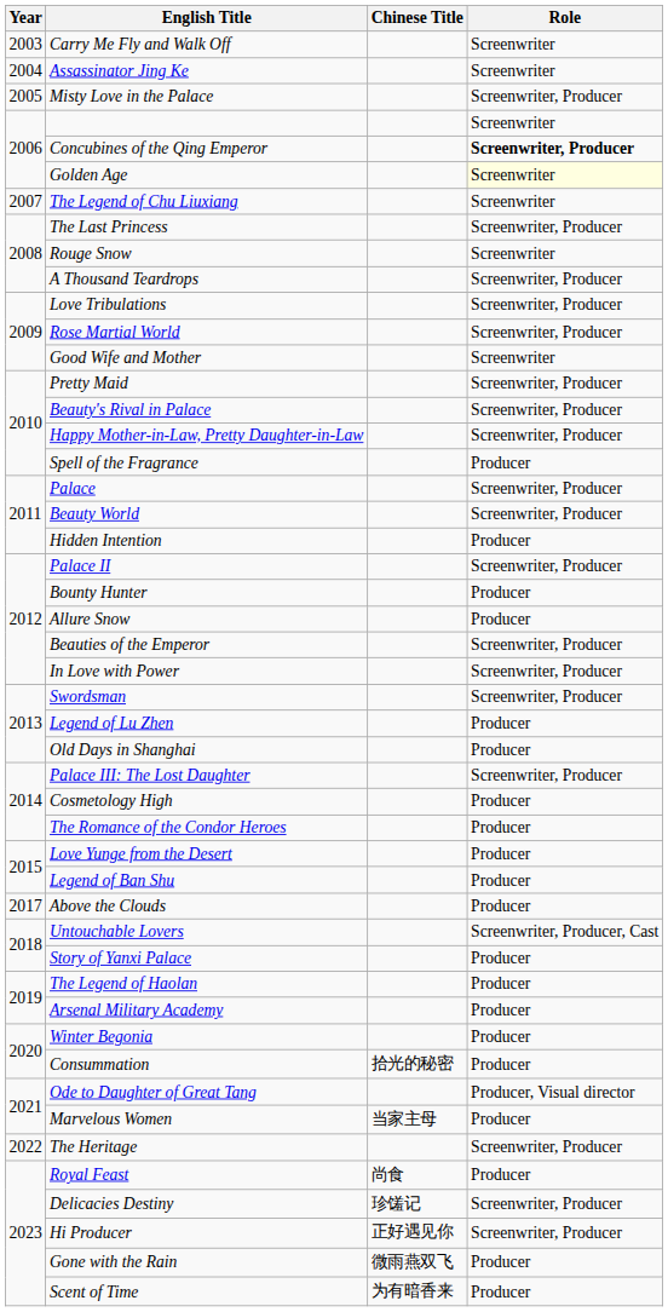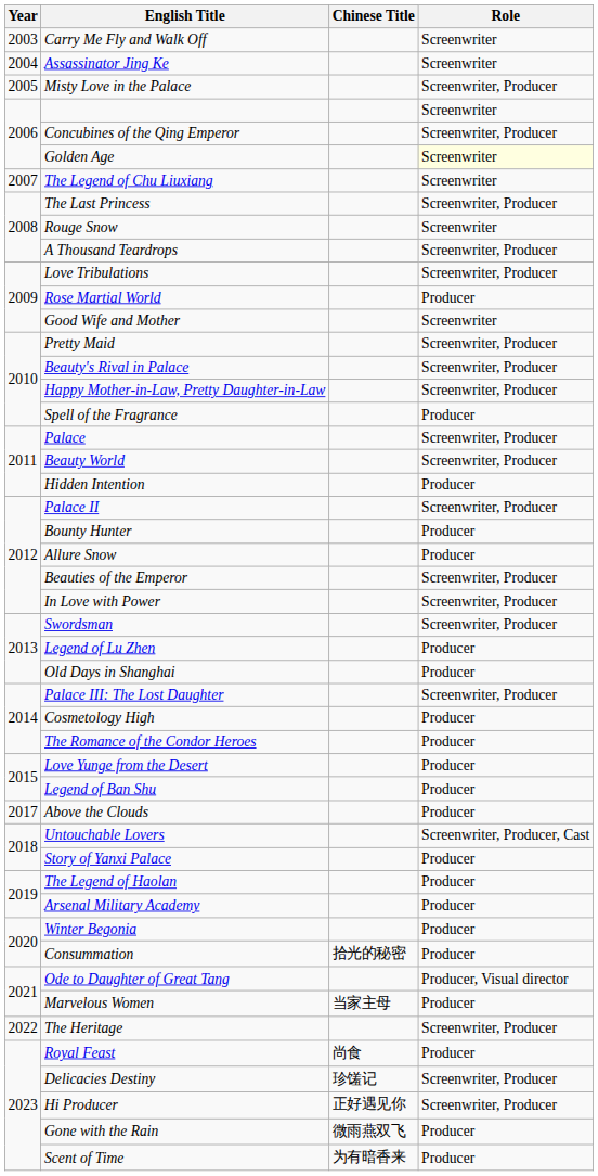 <table class="wikitable">
 <tr>
 <th>Year</th>
 <th>English Title</th>
 <th>Chinese Title</th>
 <th>Role</th>
 </tr>
 <tr>
 <td>2003</td>
 <td><em>Carry Me Fly and Walk Off</em></td>
 <td></td>
 <td>Screenwriter</td>
 </tr>
 <tr>
 <td>2004</td>
 <td><em><a href='#'>Assassinator Jing Ke</a></em></td>
 <td></td>
 <td>Screenwriter</td>
 </tr>
 <tr>
 <td>2005</td>
 <td><em>Misty Love in the Palace</em></td>
 <td></td>
 <td>Screenwriter, Producer</td>
 </tr>
 <tr>
 <td rowspan="3">2006</td>
 <td></td>
 <td></td>
 <td>Screenwriter</td>
 </tr>
 <tr>
 <td><em>Concubines of the Qing Emperor</em></td>
 <td></td>
-<td><strong>Screenwriter, Producer</strong></td>
+<td>Screenwriter, Producer</td>
 </tr>
 <tr>
 <td><em>Golden Age</em></td>
 <td></td>
 <td style="background: lightyellow;">Screenwriter</td>
 </tr>
 <tr>
 <td>2007</td>
 <td><em><a href='#'>The Legend of Chu Liuxiang</a></em></td>
 <td></td>
 <td>Screenwriter</td>
 </tr>
 <tr>
 <td rowspan="3">2008</td>
 <td><em>The Last Princess</em></td>
 <td></td>
 <td>Screenwriter, Producer</td>
 </tr>
 <tr>
 <td><em>Rouge Snow</em></td>
 <td></td>
 <td>Screenwriter</td>
 </tr>
 <tr>
 <td><em>A Thousand Teardrops</em></td>
 <td></td>
 <td>Screenwriter, Producer</td>
 </tr>
 <tr>
 <td rowspan="3">2009</td>
 <td><em>Love Tribulations</em></td>
 <td></td>
 <td>Screenwriter, Producer</td>
 </tr>
 <tr>
 <td><em><a href='#'>Rose Martial World</a></em></td>
 <td></td>
-<td>Screenwriter, Producer</td>
+<td>Producer</td>
 </tr>
 <tr>
 <td><em>Good Wife and Mother</em></td>
 <td></td>
 <td>Screenwriter</td>
 </tr>
 <tr>
 <td rowspan="4">2010</td>
 <td><em>Pretty Maid</em></td>
 <td></td>
 <td>Screenwriter, Producer</td>
 </tr>
 <tr>
 <td><em><a href='#'>Beauty's Rival in Palace</a></em></td>
 <td></td>
 <td>Screenwriter, Producer</td>
 </tr>
 <tr>
 <td><em><a href='#'>Happy Mother-in-Law, Pretty Daughter-in-Law</a></em></td>
 <td></td>
 <td>Screenwriter, Producer</td>
 </tr>
 <tr>
 <td><em>Spell of the Fragrance</em></td>
 <td></td>
 <td>Producer</td>
 </tr>
 <tr>
 <td rowspan=3>2011</td>
 <td><em><a href='#'>Palace</a></em></td>
 <td></td>
 <td>Screenwriter, Producer</td>
 </tr>
 <tr>
 <td><em><a href='#'>Beauty World</a></em></td>
 <td></td>
 <td>Screenwriter, Producer</td>
 </tr>
 <tr>
 <td><em>Hidden Intention</em></td>
 <td></td>
 <td>Producer</td>
 </tr>
 <tr>
 <td rowspan="5">2012</td>
 <td><em><a href='#'>Palace II</a></em></td>
 <td></td>
 <td>Screenwriter, Producer</td>
 </tr>
 <tr>
 <td><em>Bounty Hunter</em></td>
 <td></td>
 <td>Producer</td>
 </tr>
 <tr>
 <td><em>Allure Snow</em></td>
 <td></td>
 <td>Producer</td>
 </tr>
 <tr>
 <td><em>Beauties of the Emperor</em></td>
 <td></td>
 <td>Screenwriter, Producer</td>
 </tr>
 <tr>
 <td><em>In Love with Power</em></td>
 <td></td>
 <td>Screenwriter, Producer</td>
 </tr>
 <tr>
 <td rowspan="3">2013</td>
 <td><em><a href='#'>Swordsman</a></em></td>
 <td></td>
 <td>Screenwriter, Producer</td>
 </tr>
 <tr>
 <td><em><a href='#'>Legend of Lu Zhen</a></em></td>
 <td></td>
 <td>Producer</td>
 </tr>
 <tr>
 <td><em>Old Days in Shanghai</em></td>
 <td></td>
 <td>Producer</td>
 </tr>
 <tr>
 <td rowspan="3">2014</td>
 <td><em><a href='#'>Palace III: The Lost Daughter</a></em></td>
 <td></td>
 <td>Screenwriter, Producer</td>
 </tr>
 <tr>
 <td><em>Cosmetology High</em></td>
 <td></td>
 <td>Producer</td>
 </tr>
 <tr>
 <td><em><a href='#'>The Romance of the Condor Heroes</a></em></td>
 <td></td>
 <td>Producer</td>
 </tr>
 <tr>
 <td rowspan="2">2015</td>
 <td><em><a href='#'>Love Yunge from the Desert</a></em></td>
 <td></td>
 <td>Producer</td>
 </tr>
 <tr>
 <td><em><a href='#'>Legend of Ban Shu</a> </em></td>
 <td></td>
 <td>Producer</td>
 </tr>
 <tr>
 <td>2017</td>
 <td><em>Above the Clouds</em></td>
 <td></td>
 <td>Producer</td>
 </tr>
 <tr>
 <td rowspan=2>2018</td>
 <td><em><a href='#'>Untouchable Lovers</a></em></td>
 <td></td>
 <td>Screenwriter, Producer, Cast</td>
 </tr>
 <tr>
 <td><em><a href='#'>Story of Yanxi Palace</a></em></td>
 <td></td>
 <td>Producer</td>
 </tr>
 <tr>
 <td rowspan=2>2019</td>
 <td><em><a href='#'>The Legend of Haolan</a></em></td>
 <td></td>
 <td>Producer</td>
 </tr>
 <tr>
 <td><em><a href='#'>Arsenal Military Academy</a></em></td>
 <td></td>
 <td>Producer</td>
 </tr>
 <tr>
 <td rowspan=2>2020</td>
 <td><em><a href='#'>Winter Begonia</a></em></td>
 <td></td>
 <td>Producer</td>
 </tr>
 <tr>
 <td><em>Consummation</em></td>
 <td>拾光的秘密</td>
 <td>Producer</td>
 </tr>
 <tr>
 <td rowspan="2">2021</td>
 <td><em><a href='#'>Ode to Daughter of Great Tang</a></em></td>
 <td></td>
 <td>Producer, Visual director</td>
 </tr>
 <tr>
 <td><em>Marvelous Women</em></td>
 <td>当家主母</td>
 <td>Producer</td>
 </tr>
 <tr>
 <td>2022</td>
 <td><em>The Heritage</em></td>
 <td></td>
 <td>Screenwriter, Producer</td>
 </tr>
 <tr>
 <td rowspan="5">2023</td>
 <td><em><a href='#'>Royal Feast</a></em></td>
 <td>尚食</td>
 <td>Producer</td>
 </tr>
 <tr>
 <td><em>Delicacies Destiny</em></td>
 <td>珍馐记</td>
 <td>Screenwriter, Producer</td>
 </tr>
 <tr>
 <td><em>Hi Producer</em></td>
 <td>正好遇见你</td>
 <td>Screenwriter, Producer</td>
 </tr>
 <tr>
 <td><em>Gone with the Rain</em></td>
 <td>微雨燕双飞</td>
 <td>Producer</td>
 </tr>
 <tr>
 <td><em>Scent of Time</em></td>
 <td>为有暗香来</td>
 <td>Producer</td>
 </tr>
 </table>
